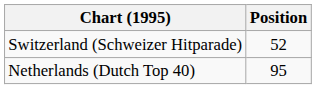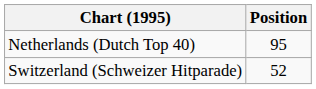 <table class="wikitable sortable">
 <tr>
 <th>Chart (1995)</th>
 <th>Position</th>
 </tr>
 <tr>
+<td>Netherlands (Dutch Top 40)</td>
+<td align="center">95</td>
+</tr>
+<tr>
 <td>Switzerland (Schweizer Hitparade)</td>
 <td align="center">52</td>
 </tr>
-<tr>
-<td>Netherlands (Dutch Top 40)</td>
-<td align="center">95</td>
-</tr>
 </table>
